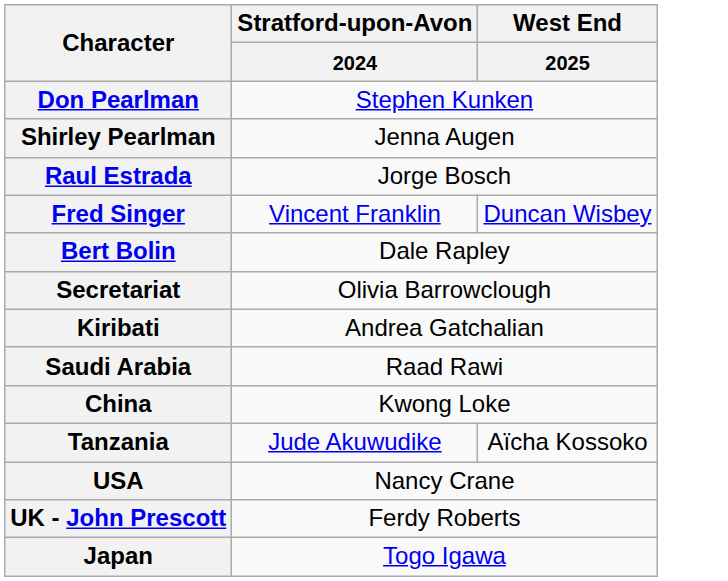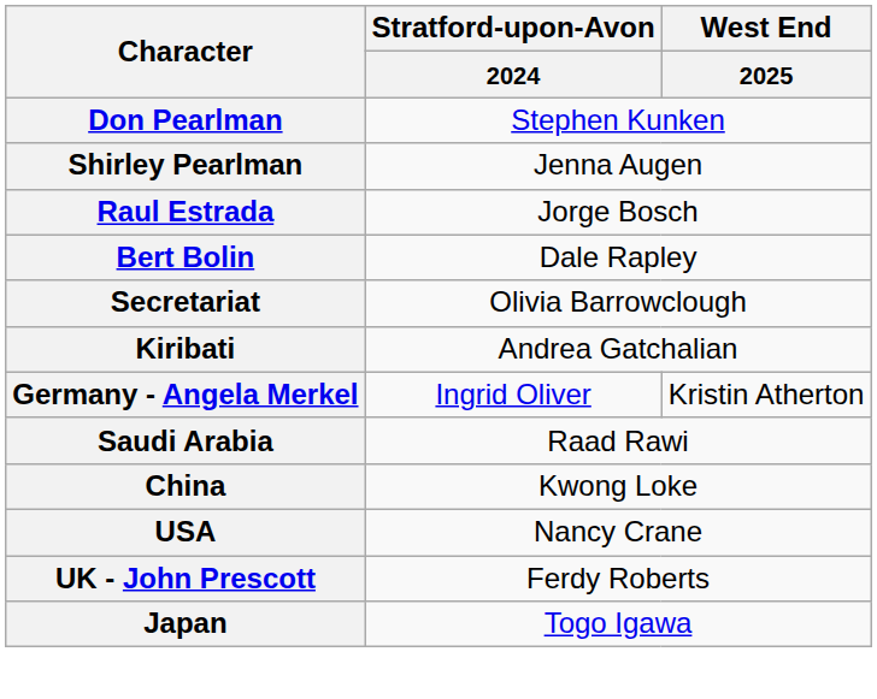 <table class="wikitable">
 <tr>
 <th rowspan="2">Character</th>
 <th>Stratford-upon-Avon</th>
 <th>West End</th>
 </tr>
 <tr>
 <th><small>2024</small></th>
 <th><small>2025</small></th>
 </tr>
 <tr>
 <th><a href='#'>Don Pearlman</a></th>
 <td colspan="2" align="center"><a href='#'>Stephen Kunken</a></td>
 </tr>
 <tr>
 <th>Shirley Pearlman</th>
 <td colspan="2" align="center">Jenna Augen</td>
 </tr>
 <tr>
 <th><a href='#'>Raul Estrada</a></th>
 <td colspan="2" align="center">Jorge Bosch</td>
 </tr>
 <tr>
-<th><a href='#'>Fred Singer</a></th>
-<td align="center"><a href='#'>Vincent Franklin</a></td>
-<td align="center"><a href='#'>Duncan Wisbey</a></td>
-</tr>
-<tr>
 <th><a href='#'>Bert Bolin</a></th>
 <td colspan="2"align="center">Dale Rapley</td>
 </tr>
 <tr>
 <th>Secretariat</th>
 <td colspan="2" align="center">Olivia Barrowclough</td>
 </tr>
 <tr>
 <th>Kiribati</th>
 <td colspan="2" align="center">Andrea Gatchalian</td>
 </tr>
 <tr>
+<th>Germany - <a href='#'>Angela Merkel</a></th>
+<td align="center"><a href='#'>Ingrid Oliver</a></td>
+<td align="center">Kristin Atherton</td>
+</tr>
+<tr>
 <th>Saudi Arabia</th>
 <td colspan="2" align="center">Raad Rawi</td>
 </tr>
 <tr>
 <th>China</th>
 <td colspan="2" align="center">Kwong Loke</td>
-</tr>
-<tr>
-<th>Tanzania</th>
-<td align="center"><a href='#'>Jude Akuwudike</a></td>
-<td align="center">Aïcha Kossoko</td>
 </tr>
 <tr>
 <th>USA</th>
 <td colspan="2" align="center">Nancy Crane</td>
 </tr>
 <tr>
 <th>UK - <a href='#'>John Prescott</a></th>
 <td colspan="2" align="center">Ferdy Roberts</td>
 </tr>
 <tr>
 <th>Japan</th>
 <td colspan="2" align="center"><a href='#'>Togo Igawa</a></td>
 </tr>
 </table>
